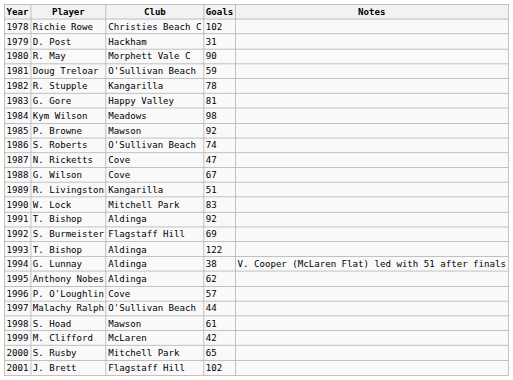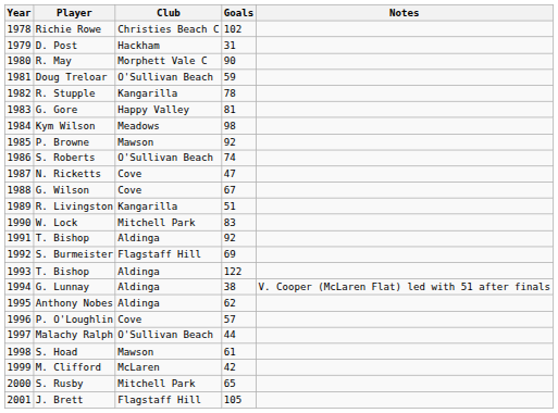 <table class="wikitable">
 <tr>
 <th>Year</th>
 <th>Player</th>
 <th>Club</th>
 <th>Goals</th>
 <th>Notes</th>
 </tr>
 <tr>
 <td>1978</td>
 <td>Richie Rowe</td>
 <td>Christies Beach C</td>
 <td>102</td>
 <td></td>
 </tr>
 <tr>
 <td>1979</td>
 <td>D. Post</td>
 <td>Hackham</td>
 <td>31</td>
 <td></td>
 </tr>
 <tr>
 <td>1980</td>
 <td>R. May</td>
 <td>Morphett Vale C</td>
 <td>90</td>
 <td></td>
 </tr>
 <tr>
 <td>1981</td>
 <td>Doug Treloar</td>
 <td>O'Sullivan Beach</td>
 <td>59</td>
 <td></td>
 </tr>
 <tr>
 <td>1982</td>
 <td>R. Stupple</td>
 <td>Kangarilla</td>
 <td>78</td>
 <td></td>
 </tr>
 <tr>
 <td>1983</td>
 <td>G. Gore</td>
 <td>Happy Valley</td>
 <td>81</td>
 <td></td>
 </tr>
 <tr>
 <td>1984</td>
 <td>Kym Wilson</td>
 <td>Meadows</td>
 <td>98</td>
 <td></td>
 </tr>
 <tr>
 <td>1985</td>
 <td>P. Browne</td>
 <td>Mawson</td>
 <td>92</td>
 <td></td>
 </tr>
 <tr>
 <td>1986</td>
 <td>S. Roberts</td>
 <td>O'Sullivan Beach</td>
 <td>74</td>
 <td></td>
 </tr>
 <tr>
 <td>1987</td>
 <td>N. Ricketts</td>
 <td>Cove</td>
 <td>47</td>
 <td></td>
 </tr>
 <tr>
 <td>1988</td>
 <td>G. Wilson</td>
 <td>Cove</td>
 <td>67</td>
 <td></td>
 </tr>
 <tr>
 <td>1989</td>
 <td>R. Livingston</td>
 <td>Kangarilla</td>
 <td>51</td>
 <td></td>
 </tr>
 <tr>
 <td>1990</td>
 <td>W. Lock</td>
 <td>Mitchell Park</td>
 <td>83</td>
 <td></td>
 </tr>
 <tr>
 <td>1991</td>
 <td>T. Bishop</td>
 <td>Aldinga</td>
 <td>92</td>
 <td></td>
 </tr>
 <tr>
 <td>1992</td>
 <td>S. Burmeister</td>
 <td>Flagstaff Hill</td>
 <td>69</td>
 <td></td>
 </tr>
 <tr>
 <td>1993</td>
 <td>T. Bishop</td>
 <td>Aldinga</td>
 <td>122</td>
 <td></td>
 </tr>
 <tr>
 <td>1994</td>
 <td>G. Lunnay</td>
 <td>Aldinga</td>
 <td>38</td>
 <td>V. Cooper (McLaren Flat) led with 51 after finals</td>
 </tr>
 <tr>
 <td>1995</td>
 <td>Anthony Nobes</td>
 <td>Aldinga</td>
 <td>62</td>
 <td></td>
 </tr>
 <tr>
 <td>1996</td>
 <td>P. O'Loughlin</td>
 <td>Cove</td>
 <td>57</td>
 <td></td>
 </tr>
 <tr>
 <td>1997</td>
 <td>Malachy Ralph</td>
 <td>O'Sullivan Beach</td>
 <td>44</td>
 <td></td>
 </tr>
 <tr>
 <td>1998</td>
 <td>S. Hoad</td>
 <td>Mawson</td>
 <td>61</td>
 <td></td>
 </tr>
 <tr>
 <td>1999</td>
 <td>M. Clifford</td>
 <td>McLaren</td>
 <td>42</td>
 <td></td>
 </tr>
 <tr>
 <td>2000</td>
 <td>S. Rusby</td>
 <td>Mitchell Park</td>
 <td>65</td>
 <td></td>
 </tr>
 <tr>
 <td>2001</td>
 <td>J. Brett</td>
 <td>Flagstaff Hill</td>
-<td>102</td>
+<td>105</td>
 <td></td>
 </tr>
 </table>
